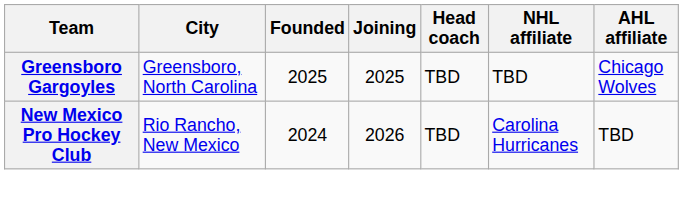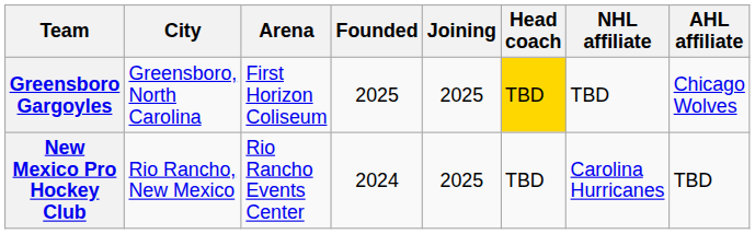 <table class="wikitable plainrowheaders">
 <tr>
 <th scope="col">Team</th>
 <th scope="col">City</th>
+<th scope="col">Arena</th>
 <th scope="col">Founded</th>
 <th scope="col">Joining</th>
 <th scope="col">Head coach</th>
 <th scope="col">NHL affiliate</th>
 <th scope="col">AHL affiliate</th>
 </tr>
 <tr>
 <th scope="row"><a href='#'>Greensboro Gargoyles</a></th>
 <td><a href='#'>Greensboro, North Carolina</a></td>
+<td><a href='#'>First Horizon Coliseum</a></td>
 <td align=center>2025</td>
 <td align=center>2025</td>
-<td>TBD</td>
+<td style="background: gold;">TBD</td>
 <td>TBD</td>
 <td><a href='#'>Chicago Wolves</a></td>
 </tr>
 <tr>
 <th scope="row"><a href='#'>New Mexico Pro Hockey Club</a></th>
 <td><a href='#'>Rio Rancho, New Mexico</a></td>
+<td><a href='#'>Rio Rancho Events Center</a></td>
 <td align=center>2024</td>
-<td align=center>2026</td>
+<td align=center>2025</td>
 <td>TBD</td>
 <td><a href='#'>Carolina Hurricanes</a></td>
 <td>TBD</td>
 </tr>
 </table>
